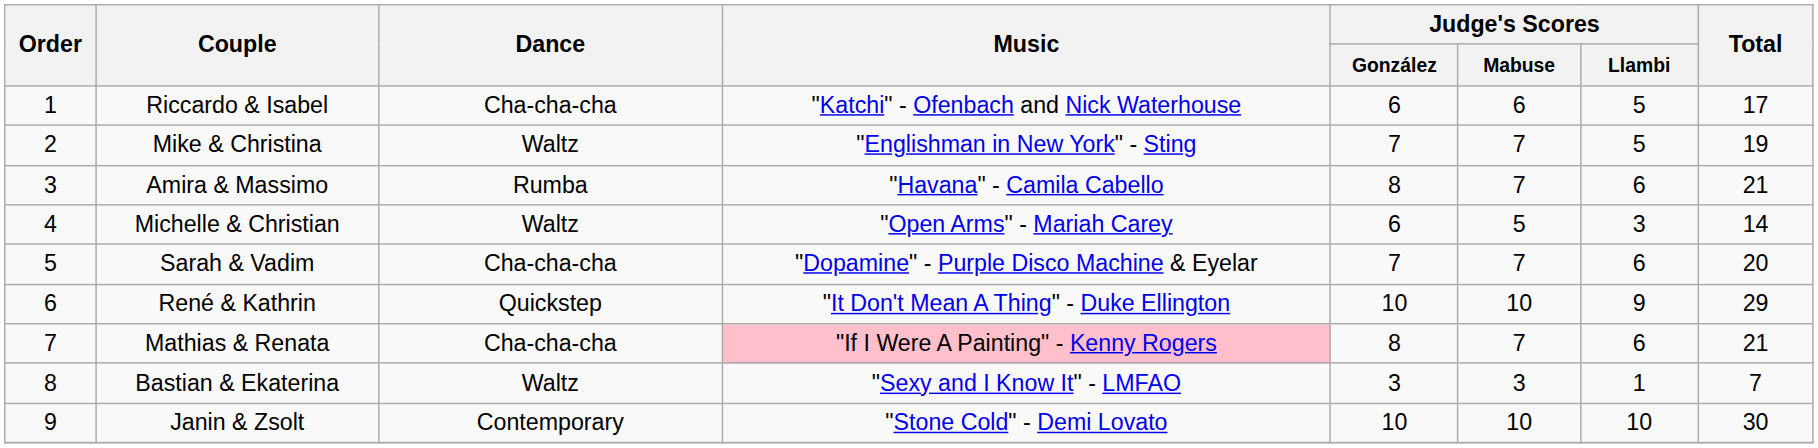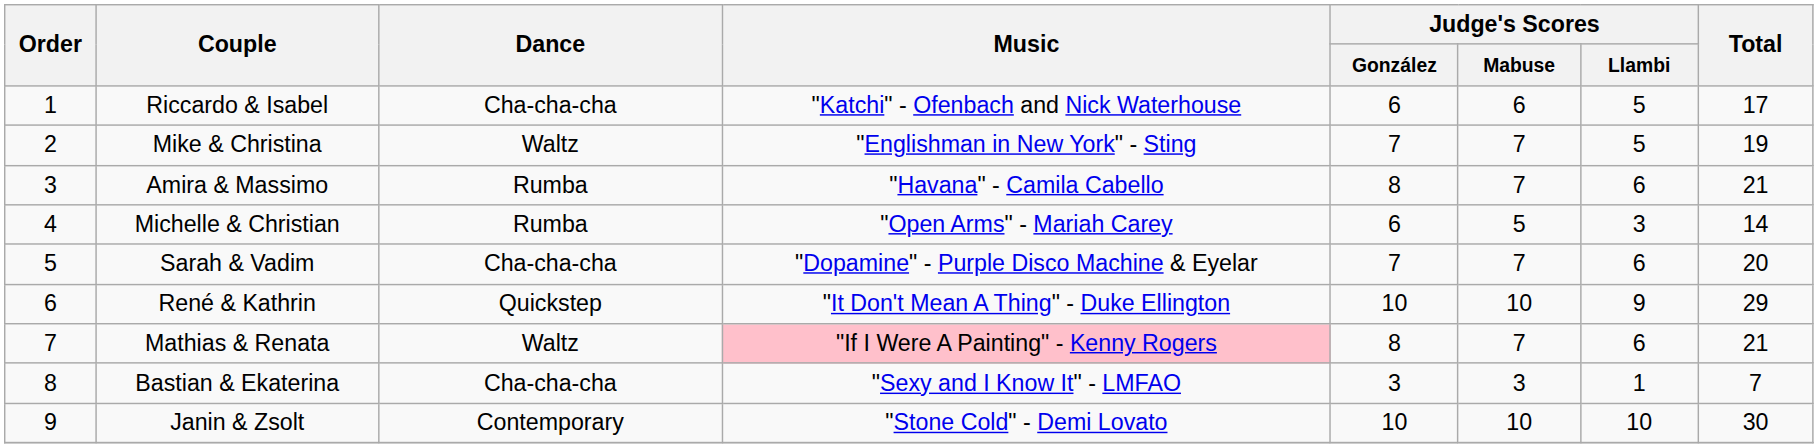 <table class="wikitable center sortable" style="text-align:center; font-size:100%; line-height:20px;">
 <tr>
 <th rowspan="2" style="width: 4em">Order</th>
 <th rowspan="2" style="width: 17em">Couple</th>
 <th rowspan="2" style="width: 20em">Dance</th>
 <th rowspan="2" style="width: 40em">Music</th>
 <th colspan="3">Judge's Scores</th>
 <th rowspan="2" style="width: 6em">Total</th>
 </tr>
 <tr>
 <th style="width: 6em"><small>González</small></th>
 <th style="width: 6em"><small>Mabuse</small></th>
 <th style="width: 6em"><small>Llambi</small></th>
 </tr>
 <tr>
 <td>1</td>
 <td>Riccardo & Isabel</td>
 <td>Cha-cha-cha</td>
 <td>"<a href='#'>Katchi</a>" - <a href='#'>Ofenbach</a> and <a href='#'>Nick Waterhouse</a></td>
 <td>6</td>
 <td>6</td>
 <td>5</td>
 <td>17</td>
 </tr>
 <tr>
 <td>2</td>
 <td>Mike & Christina</td>
 <td>Waltz</td>
 <td>"<a href='#'>Englishman in New York</a>" - <a href='#'>Sting</a></td>
 <td>7</td>
 <td>7</td>
 <td>5</td>
 <td>19</td>
 </tr>
 <tr>
 <td>3</td>
 <td>Amira & Massimo</td>
 <td>Rumba</td>
 <td>"<a href='#'>Havana</a>" - <a href='#'>Camila Cabello</a></td>
 <td>8</td>
 <td>7</td>
 <td>6</td>
 <td>21</td>
 </tr>
 <tr>
 <td>4</td>
 <td>Michelle & Christian</td>
-<td>Waltz</td>
+<td>Rumba</td>
 <td>"<a href='#'>Open Arms</a>" - <a href='#'>Mariah Carey</a></td>
 <td>6</td>
 <td>5</td>
 <td>3</td>
 <td>14</td>
 </tr>
 <tr>
 <td>5</td>
 <td>Sarah & Vadim</td>
 <td>Cha-cha-cha</td>
 <td>"<a href='#'>Dopamine</a>" - <a href='#'>Purple Disco Machine</a> & Eyelar</td>
 <td>7</td>
 <td>7</td>
 <td>6</td>
 <td>20</td>
 </tr>
 <tr>
 <td>6</td>
 <td>René & Kathrin</td>
 <td>Quickstep</td>
 <td>"<a href='#'>It Don't Mean A Thing</a>" - <a href='#'>Duke Ellington</a></td>
 <td>10</td>
 <td>10</td>
 <td>9</td>
 <td>29</td>
 </tr>
 <tr>
 <td>7</td>
 <td>Mathias & Renata</td>
-<td>Cha-cha-cha</td>
+<td>Waltz</td>
 <td style="background: pink;">"If I Were A Painting" - <a href='#'>Kenny Rogers</a></td>
 <td>8</td>
 <td>7</td>
 <td>6</td>
 <td>21</td>
 </tr>
 <tr>
 <td>8</td>
 <td>Bastian & Ekaterina</td>
-<td>Waltz</td>
+<td>Cha-cha-cha</td>
 <td>"<a href='#'>Sexy and I Know It</a>" - <a href='#'>LMFAO</a></td>
 <td>3</td>
 <td>3</td>
 <td>1</td>
 <td>7</td>
 </tr>
 <tr>
 <td>9</td>
 <td>Janin & Zsolt</td>
 <td>Contemporary</td>
 <td>"<a href='#'>Stone Cold</a>" - <a href='#'>Demi Lovato</a></td>
 <td>10</td>
 <td>10</td>
 <td>10</td>
 <td>30</td>
 </tr>
 <tr>
 </tr>
 </table>
